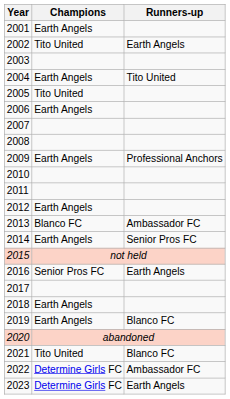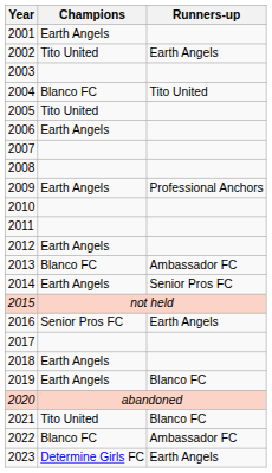 <table class="wikitable">
 <tr>
 <th>Year</th>
 <th>Champions</th>
 <th>Runners-up</th>
 </tr>
 <tr>
 <td>2001</td>
 <td>Earth Angels</td>
 <td></td>
 </tr>
 <tr>
 <td>2002</td>
 <td>Tito United</td>
 <td>Earth Angels</td>
 </tr>
 <tr>
 <td>2003</td>
 <td></td>
 <td></td>
 </tr>
 <tr>
 <td>2004</td>
-<td>Earth Angels</td>
+<td>Blanco FC</td>
 <td>Tito United</td>
 </tr>
 <tr>
 <td>2005</td>
 <td>Tito United</td>
 <td></td>
 </tr>
 <tr>
 <td>2006</td>
 <td>Earth Angels</td>
 <td></td>
 </tr>
 <tr>
 <td>2007</td>
 <td></td>
 <td></td>
 </tr>
 <tr>
 <td>2008</td>
 <td></td>
 <td></td>
 </tr>
 <tr>
 <td>2009</td>
 <td>Earth Angels</td>
 <td>Professional Anchors</td>
 </tr>
 <tr>
 <td>2010</td>
 <td></td>
 <td></td>
 </tr>
 <tr>
 <td>2011</td>
 <td></td>
 <td></td>
 </tr>
 <tr>
 <td>2012</td>
 <td>Earth Angels</td>
 <td></td>
 </tr>
 <tr>
 <td>2013</td>
 <td>Blanco FC</td>
 <td>Ambassador FC</td>
 </tr>
 <tr>
 <td>2014</td>
 <td>Earth Angels</td>
 <td>Senior Pros FC</td>
 </tr>
 <tr bgcolor=#fcd3c7>
 <td><em>2015</em></td>
 <td align=center colspan=2><em>not held</em></td>
 </tr>
 <tr>
 <td>2016</td>
 <td>Senior Pros FC</td>
 <td>Earth Angels</td>
 </tr>
 <tr>
 <td>2017</td>
 <td></td>
 <td></td>
 </tr>
 <tr>
 <td>2018</td>
 <td>Earth Angels</td>
 <td></td>
 </tr>
 <tr>
 <td>2019</td>
 <td>Earth Angels</td>
 <td>Blanco FC</td>
 </tr>
 <tr bgcolor=#fcd3c7>
 <td><em>2020</em></td>
 <td align=center colspan=2><em>abandoned</em> </td>
 </tr>
 <tr>
 <td>2021</td>
 <td>Tito United</td>
 <td>Blanco FC</td>
 </tr>
 <tr>
 <td>2022</td>
-<td><a href='#'>Determine Girls</a> FC</td>
+<td>Blanco FC</td>
 <td>Ambassador FC</td>
 </tr>
 <tr>
 <td>2023</td>
 <td><a href='#'>Determine Girls</a> FC</td>
 <td>Earth Angels</td>
 </tr>
 </table>
